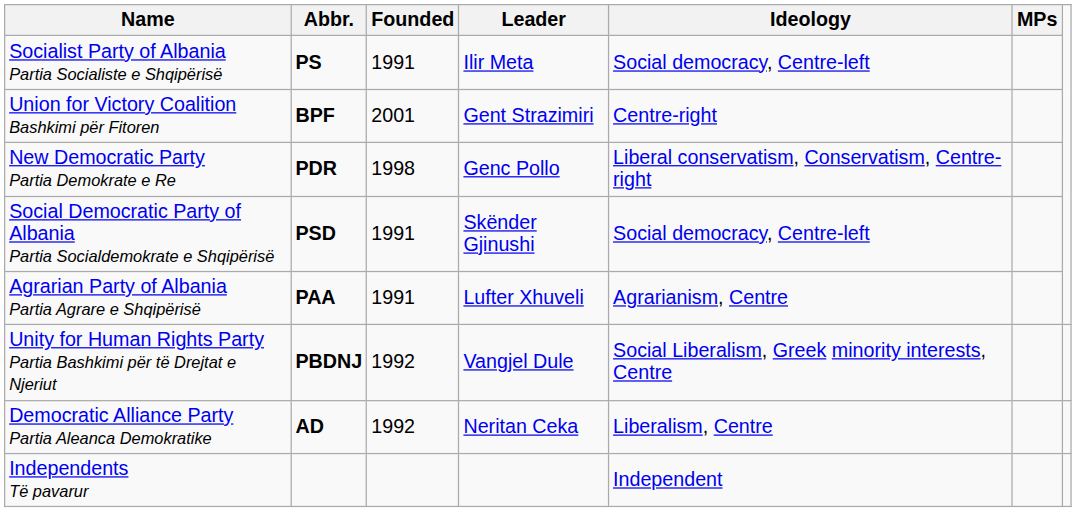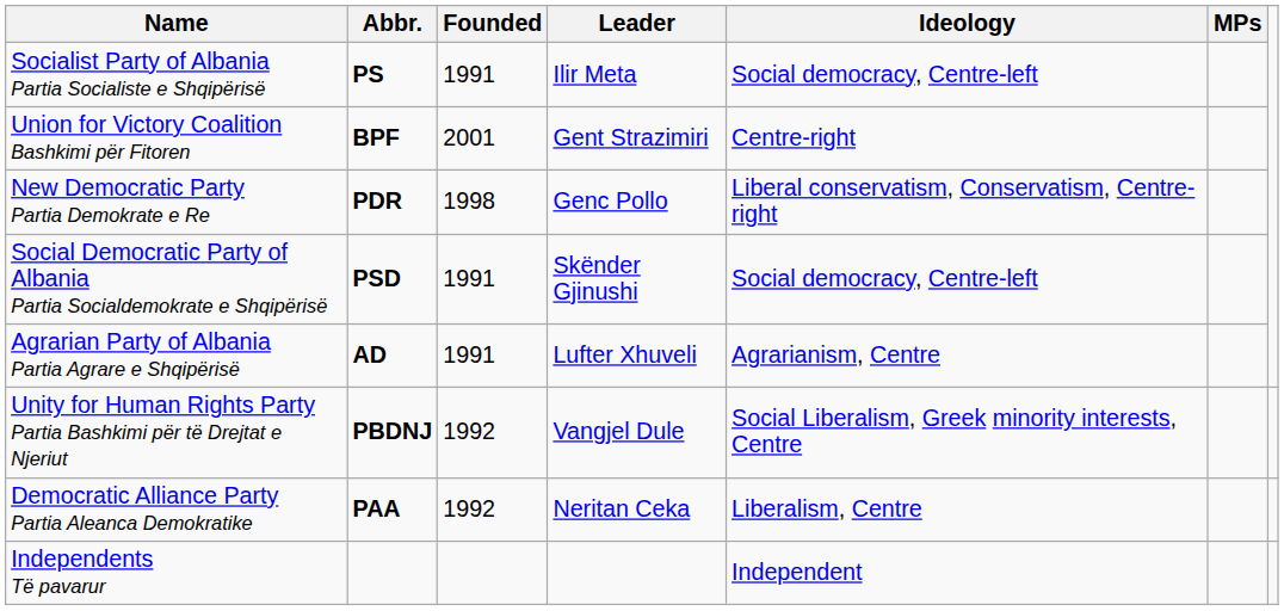 <table class="wikitable">
 <tr>
 <th>Name</th>
 <th>Abbr.</th>
 <th>Founded</th>
 <th>Leader</th>
 <th>Ideology</th>
 <th>MPs</th>
 </tr>
 <tr>
 <td><a href='#'>Socialist Party of Albania</a><br><small><em>Partia Socialiste e Shqipërisë</em></small></td>
 <td><strong>PS</strong></td>
 <td>1991</td>
 <td><a href='#'>Ilir Meta</a></td>
 <td><a href='#'>Social democracy</a>, <a href='#'>Centre-left</a></td>
 <td align="left"></td>
 </tr>
 <tr>
 <td><a href='#'>Union for Victory Coalition</a><br><small><em>Bashkimi për Fitoren</em></small></td>
 <td><strong>BPF</strong></td>
 <td>2001</td>
 <td><a href='#'>Gent Strazimiri</a></td>
 <td><a href='#'>Centre-right</a></td>
 <td align="left"></td>
 </tr>
 <tr>
 <td><a href='#'>New Democratic Party</a><br><small><em>Partia Demokrate e Re</em></small></td>
 <td><strong>PDR</strong></td>
 <td>1998</td>
 <td><a href='#'>Genc Pollo</a></td>
 <td><a href='#'>Liberal conservatism</a>, <a href='#'>Conservatism</a>, <a href='#'>Centre-right</a></td>
 <td align="left"></td>
 </tr>
 <tr>
 <td><a href='#'>Social Democratic Party of Albania</a><br><small><em>Partia Socialdemokrate e Shqipërisë</em></small></td>
 <td><strong>PSD</strong></td>
 <td>1991</td>
 <td><a href='#'>Skënder Gjinushi</a></td>
 <td><a href='#'>Social democracy</a>, <a href='#'>Centre-left</a></td>
 <td align="left"></td>
 </tr>
 <tr>
 <td><a href='#'>Agrarian Party of Albania</a><br><small><em>Partia Agrare e Shqipërisë</em></small></td>
-<td><strong>PAA</strong></td>
+<td><strong>AD</strong></td>
 <td>1991</td>
 <td><a href='#'>Lufter Xhuveli</a></td>
 <td><a href='#'>Agrarianism</a>, <a href='#'>Centre</a></td>
 <td align="left"></td>
 </tr>
 <tr>
 <td><a href='#'>Unity for Human Rights Party</a><br><small><em>Partia Bashkimi për të Drejtat e Njeriut</em></small></td>
 <td><strong>PBDNJ</strong></td>
 <td>1992</td>
 <td><a href='#'>Vangjel Dule</a></td>
 <td><a href='#'>Social Liberalism</a>, <a href='#'>Greek</a> <a href='#'>minority interests</a>, <a href='#'>Centre</a></td>
 <td align="left"></td>
 <td></td>
 </tr>
 <tr>
 <td><a href='#'>Democratic Alliance Party</a><br><small><em>Partia Aleanca Demokratike</em></small></td>
-<td><strong>AD</strong></td>
+<td><strong>PAA</strong></td>
 <td>1992</td>
 <td><a href='#'>Neritan Ceka</a></td>
 <td><a href='#'>Liberalism</a>, <a href='#'>Centre</a></td>
 <td align="left"></td>
 <td></td>
 </tr>
 <tr>
 <td><a href='#'>Independents</a><br><small><em>Të pavarur</em></small></td>
 <td></td>
 <td></td>
 <td></td>
 <td><a href='#'>Independent</a></td>
 <td align="left"></td>
 <td></td>
 </tr>
 </table>
